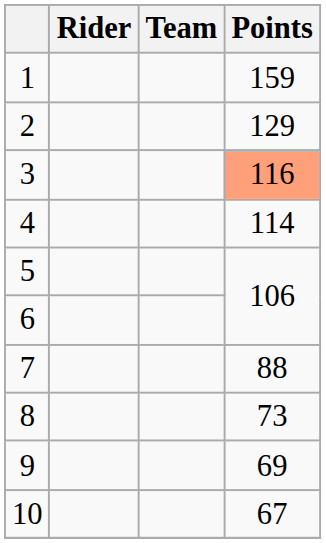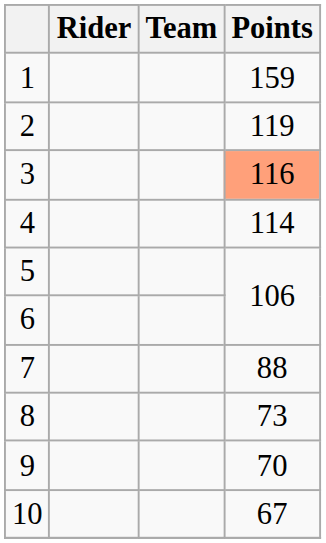 <table class="wikitable">
 <tr>
 <th></th>
 <th>Rider</th>
 <th>Team</th>
 <th>Points</th>
 </tr>
 <tr>
 <td style="text-align:center;">1</td>
 <td> </td>
 <td></td>
 <td style="text-align:center;">159</td>
 </tr>
 <tr>
 <td style="text-align:center;">2</td>
 <td> </td>
 <td></td>
-<td style="text-align:center;">129</td>
+<td style="text-align:center;">119</td>
 </tr>
 <tr>
 <td style="text-align:center;">3</td>
 <td></td>
 <td></td>
 <td style="background: lightsalmon; text-align:center;">116</td>
 </tr>
 <tr>
 <td style="text-align:center;">4</td>
 <td> </td>
 <td></td>
 <td style="text-align:center;">114</td>
 </tr>
 <tr>
 <td style="text-align:center;">5</td>
 <td> </td>
 <td></td>
 <td style="text-align:center;" rowspan="2">106</td>
 </tr>
 <tr>
 <td style="text-align:center;">6</td>
 <td></td>
 <td></td>
 </tr>
 <tr>
 <td style="text-align:center;">7</td>
 <td></td>
 <td></td>
 <td style="text-align:center;">88</td>
 </tr>
 <tr>
 <td style="text-align:center;">8</td>
 <td></td>
 <td></td>
 <td style="text-align:center;">73</td>
 </tr>
 <tr>
 <td style="text-align:center;">9</td>
 <td></td>
 <td></td>
-<td style="text-align:center;">69</td>
+<td style="text-align:center;">70</td>
 </tr>
 <tr>
 <td style="text-align:center;">10</td>
 <td></td>
 <td></td>
 <td style="text-align:center;">67</td>
 </tr>
 <tr>
 </tr>
 </table>
